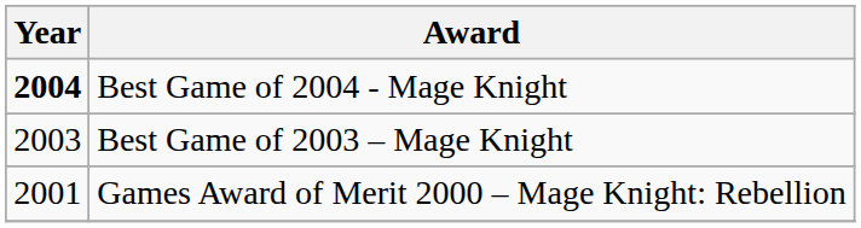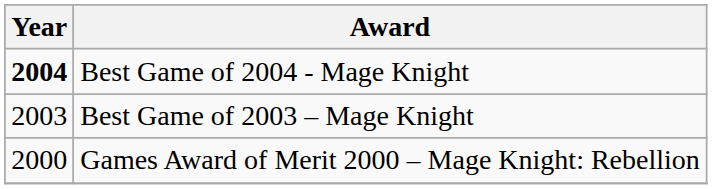 <table class="wikitable">
 <tr>
 <th>Year</th>
 <th>Award</th>
 </tr>
 <tr>
 <td><strong>2004</strong></td>
 <td>Best Game of 2004 - Mage Knight</td>
 </tr>
 <tr>
 <td>2003</td>
 <td>Best Game of 2003 – Mage Knight</td>
 </tr>
 <tr>
-<td>2001</td>
+<td>2000</td>
 <td>Games Award of Merit 2000 – Mage Knight: Rebellion</td>
 </tr>
 <tr>
 </tr>
 </table>
